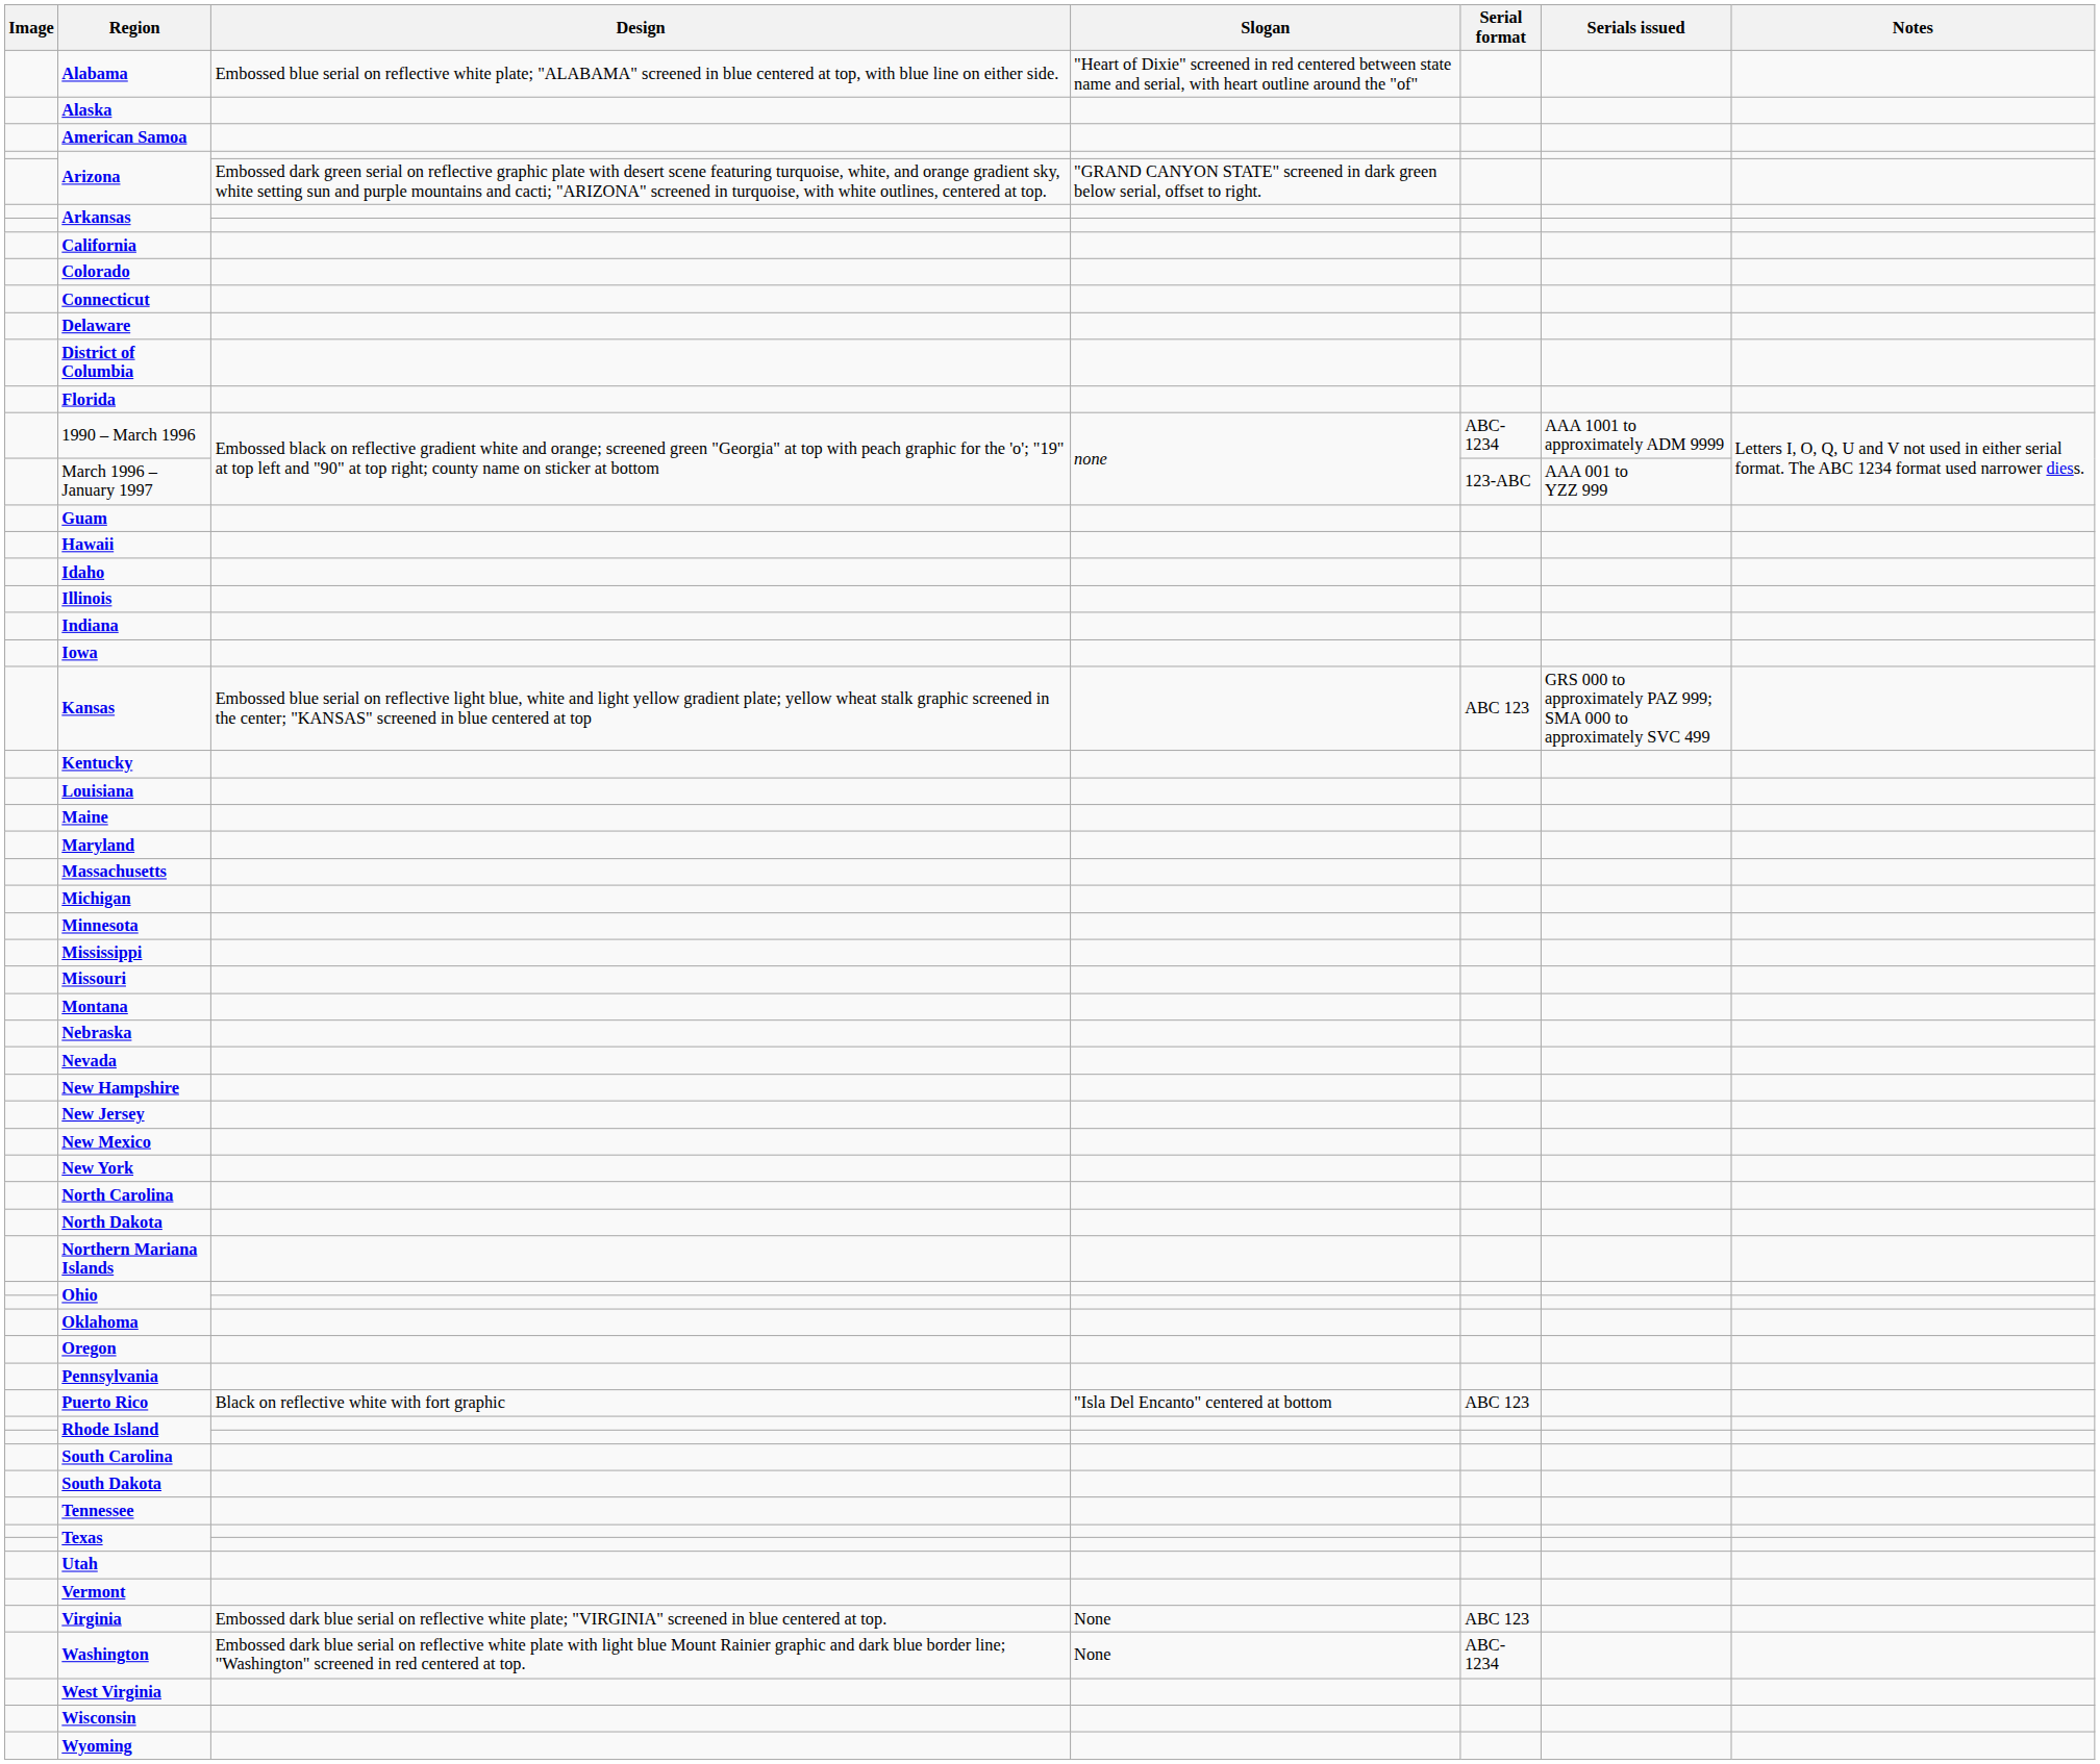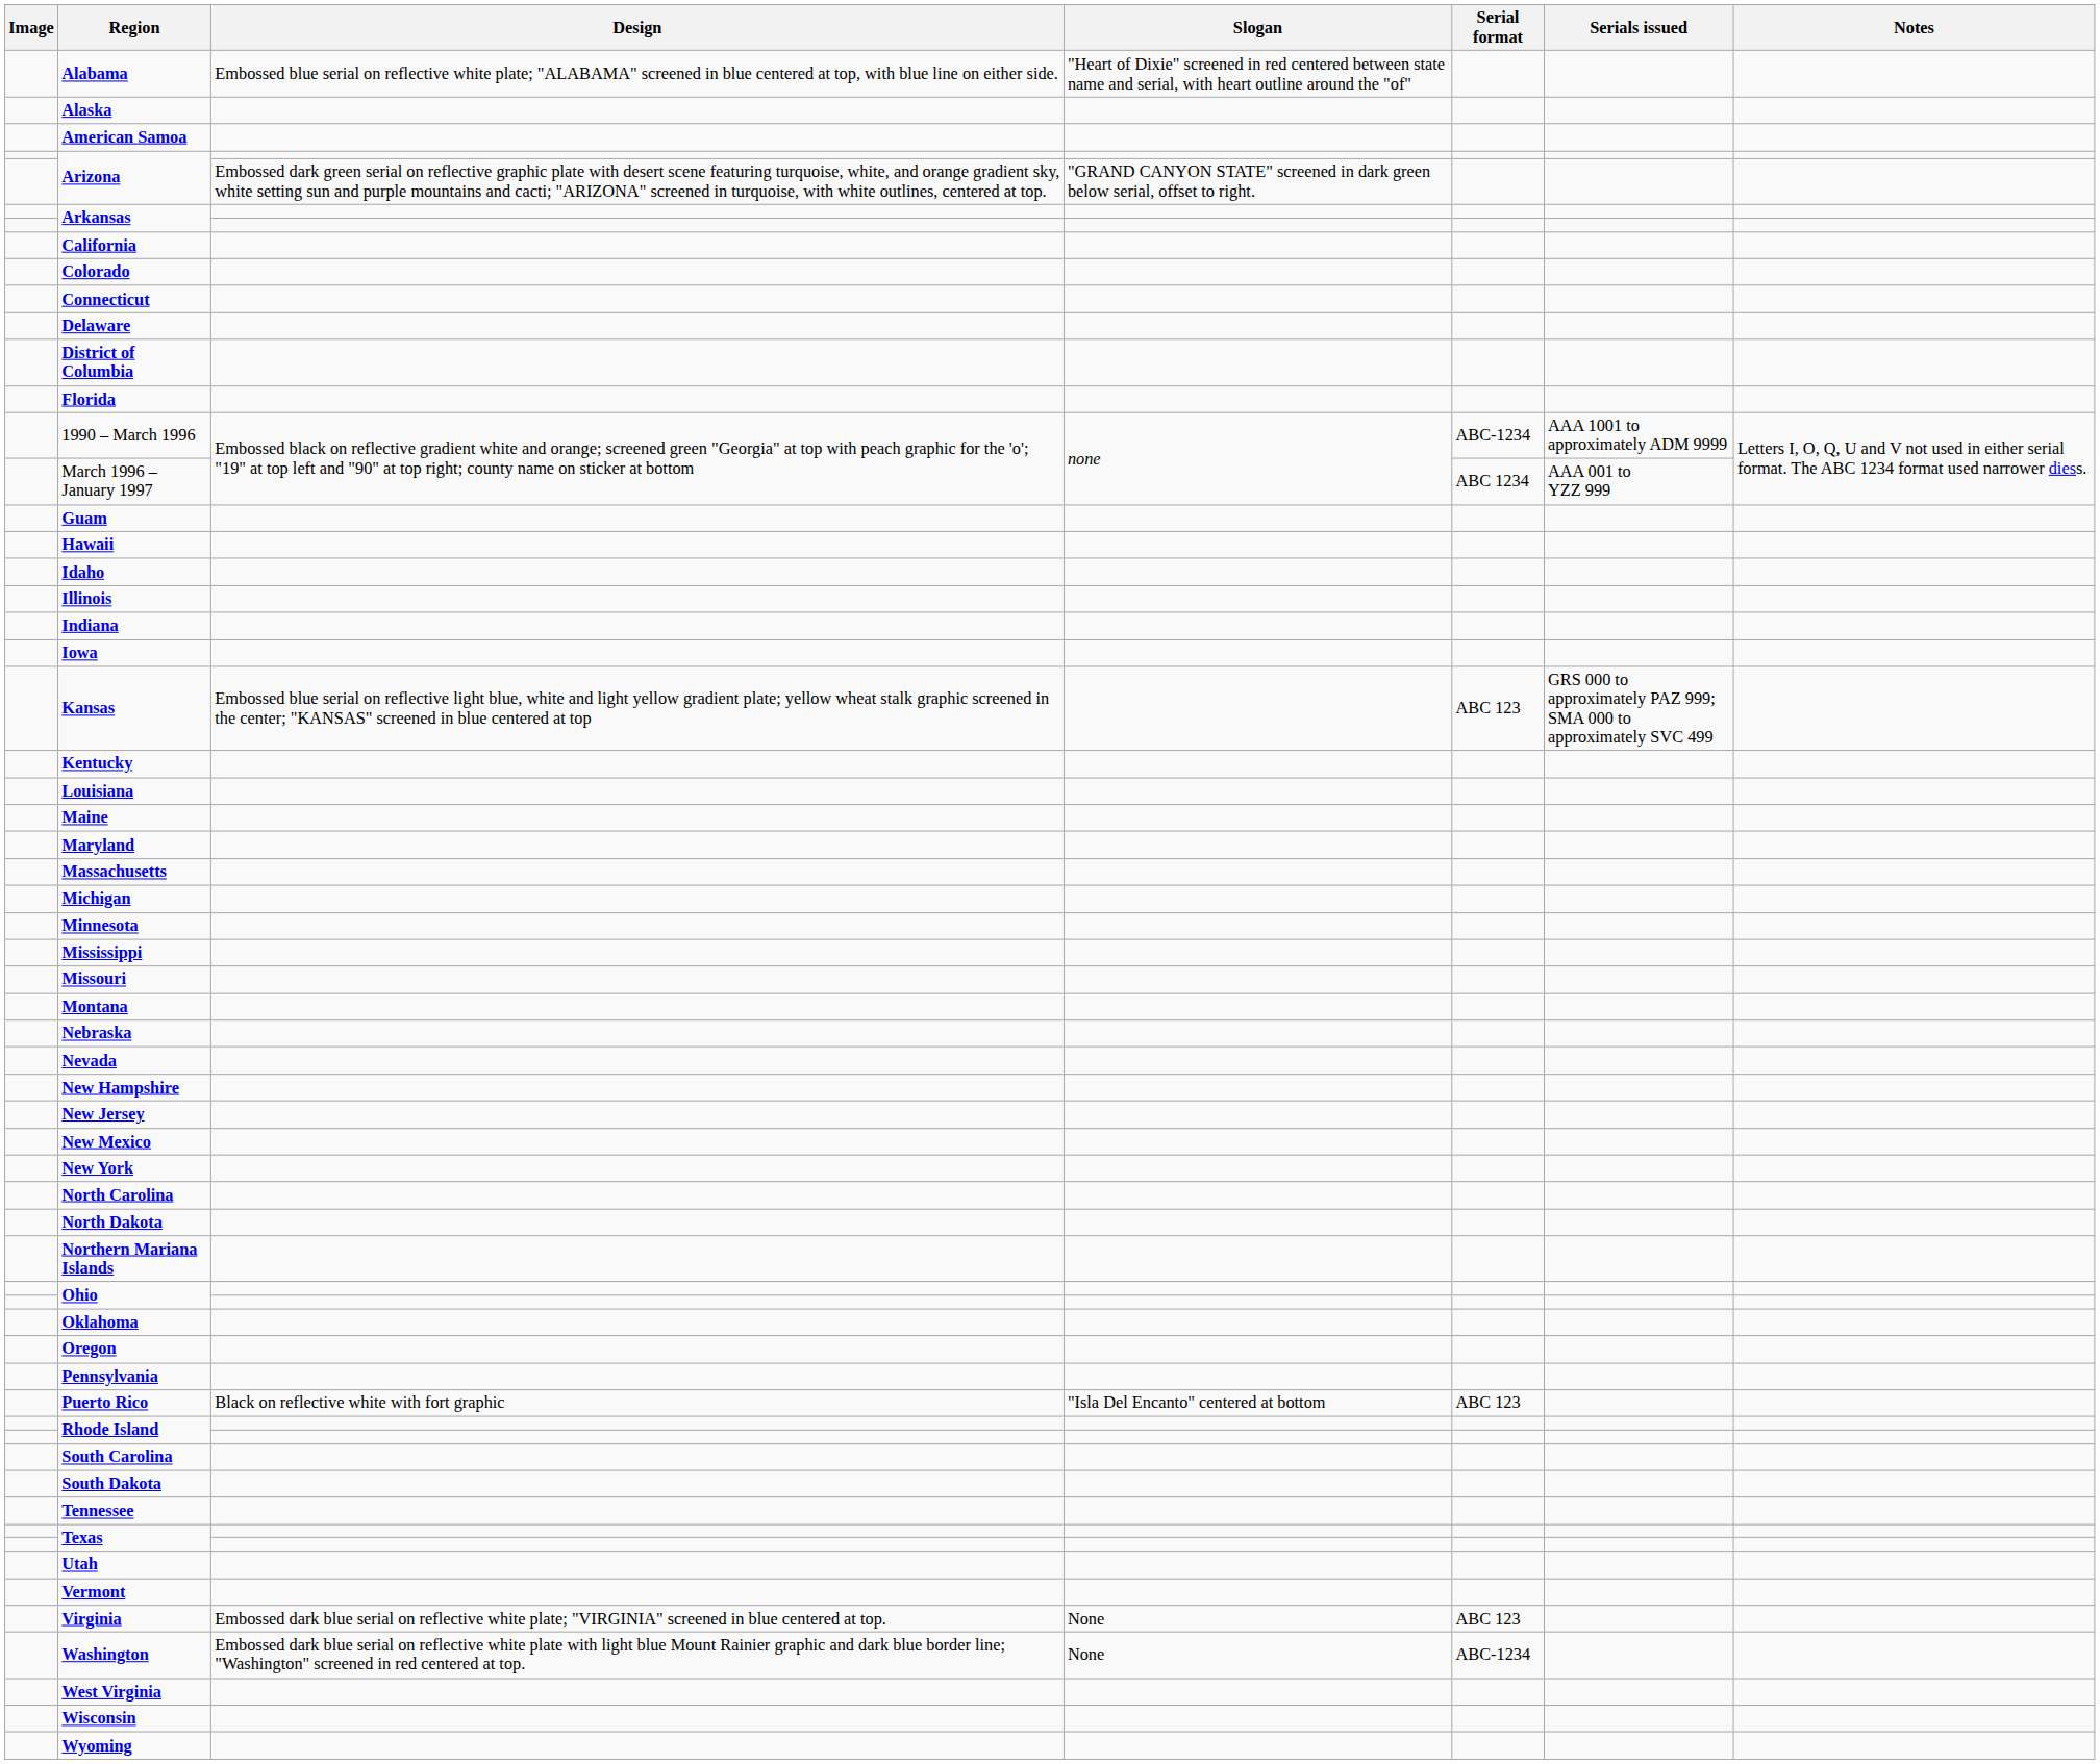 <table class="wikitable">
 <tr>
 <th>Image</th>
 <th>Region</th>
 <th>Design</th>
 <th>Slogan</th>
 <th>Serial format</th>
 <th>Serials issued</th>
 <th>Notes</th>
 </tr>
 <tr>
 <td></td>
 <td><strong><a href='#'>Alabama</a></strong></td>
 <td>Embossed blue serial on reflective white plate; "ALABAMA" screened in blue centered at top, with blue line on either side.</td>
 <td>"Heart of Dixie" screened in red centered between state name and serial, with heart outline around the "of"</td>
 <td></td>
 <td></td>
 <td></td>
 </tr>
 <tr>
 <td></td>
 <td><strong><a href='#'>Alaska</a></strong></td>
 <td></td>
 <td></td>
 <td></td>
 <td></td>
 <td></td>
 </tr>
 <tr>
 <td></td>
 <td><strong><a href='#'>American Samoa</a></strong></td>
 <td></td>
 <td></td>
 <td></td>
 <td></td>
 <td></td>
 </tr>
 <tr>
 <td></td>
 <td rowspan=2><strong><a href='#'>Arizona</a></strong></td>
 <td></td>
 <td></td>
 <td></td>
 <td></td>
 <td></td>
 </tr>
 <tr>
 <td></td>
 <td>Embossed dark green serial on reflective graphic plate with desert scene featuring turquoise, white, and orange gradient sky, white setting sun and purple mountains and cacti; "ARIZONA" screened in turquoise, with white outlines, centered at top.</td>
 <td>"GRAND CANYON STATE" screened in dark green below serial, offset to right.</td>
 <td></td>
 <td></td>
 <td></td>
 </tr>
 <tr>
 <td></td>
 <td rowspan=2><strong><a href='#'>Arkansas</a></strong></td>
 <td></td>
 <td></td>
 <td></td>
 <td></td>
 <td></td>
 </tr>
 <tr>
 <td></td>
 <td></td>
 <td></td>
 <td></td>
 <td></td>
 <td></td>
 </tr>
 <tr>
 <td></td>
 <td><strong><a href='#'>California</a></strong></td>
 <td></td>
 <td></td>
 <td></td>
 <td></td>
 <td></td>
 </tr>
 <tr>
 <td></td>
 <td><strong><a href='#'>Colorado</a></strong></td>
 <td></td>
 <td></td>
 <td></td>
 <td></td>
 <td></td>
 </tr>
 <tr>
 <td></td>
 <td><strong><a href='#'>Connecticut</a></strong></td>
 <td></td>
 <td></td>
 <td></td>
 <td></td>
 <td></td>
 </tr>
 <tr>
 <td></td>
 <td><strong><a href='#'>Delaware</a></strong></td>
 <td></td>
 <td></td>
 <td></td>
 <td></td>
 <td></td>
 </tr>
 <tr>
 <td></td>
 <td><strong><a href='#'>District of<br>Columbia</a></strong></td>
 <td></td>
 <td></td>
 <td></td>
 <td></td>
 <td></td>
 </tr>
 <tr>
 <td></td>
 <td><strong><a href='#'>Florida</a></strong></td>
 <td></td>
 <td></td>
 <td></td>
 <td></td>
 <td></td>
 </tr>
 <tr>
 <td></td>
 <td>1990 – March 1996</td>
 <td rowspan=2>Embossed black on reflective gradient white and orange; screened green "Georgia" at top with peach graphic for the 'o'; "19" at top left and "90" at top right; county name on sticker at bottom</td>
 <td rowspan=2><em>none</em></td>
 <td>ABC-1234</td>
 <td>AAA 1001 to approximately ADM 9999</td>
 <td rowspan="2">Letters I, O, Q, U and V not used in either serial format. The ABC 1234 format used narrower <a href='#'>dies</a>s.</td>
 </tr>
 <tr>
 <td></td>
 <td>March 1996 – January 1997</td>
-<td>123-ABC</td>
+<td>ABC 1234</td>
 <td>AAA 001 to<br>YZZ 999</td>
 </tr>
 <tr>
 <td></td>
 <td><strong><a href='#'>Guam</a></strong></td>
 <td></td>
 <td></td>
 <td></td>
 <td></td>
 <td></td>
 </tr>
 <tr>
 <td></td>
 <td><strong><a href='#'>Hawaii</a></strong></td>
 <td></td>
 <td></td>
 <td></td>
 <td></td>
 <td></td>
 </tr>
 <tr>
 <td></td>
 <td><strong><a href='#'>Idaho</a></strong></td>
 <td></td>
 <td></td>
 <td></td>
 <td></td>
 <td></td>
 </tr>
 <tr>
 <td></td>
 <td><strong><a href='#'>Illinois</a></strong></td>
 <td></td>
 <td></td>
 <td></td>
 <td></td>
 <td></td>
 </tr>
 <tr>
 <td></td>
 <td><strong><a href='#'>Indiana</a></strong></td>
 <td></td>
 <td></td>
 <td></td>
 <td></td>
 <td></td>
 </tr>
 <tr>
 <td></td>
 <td><strong><a href='#'>Iowa</a></strong></td>
 <td></td>
 <td></td>
 <td></td>
 <td></td>
 <td></td>
 </tr>
 <tr>
 <td></td>
 <td><strong><a href='#'>Kansas</a></strong></td>
 <td>Embossed blue serial on reflective light blue, white and light yellow gradient plate; yellow wheat stalk graphic screened in the center; "KANSAS" screened in blue centered at top</td>
 <td></td>
 <td>ABC 123</td>
 <td>GRS 000 to approximately PAZ 999;<br>SMA 000 to approximately SVC 499</td>
 <td></td>
 </tr>
 <tr>
 <td></td>
 <td><strong><a href='#'>Kentucky</a></strong></td>
 <td></td>
 <td></td>
 <td></td>
 <td></td>
 <td></td>
 </tr>
 <tr>
 <td></td>
 <td><strong><a href='#'>Louisiana</a></strong></td>
 <td></td>
 <td></td>
 <td></td>
 <td></td>
 <td></td>
 </tr>
 <tr>
 <td></td>
 <td><strong><a href='#'>Maine</a></strong></td>
 <td></td>
 <td></td>
 <td></td>
 <td></td>
 <td></td>
 </tr>
 <tr>
 <td></td>
 <td><strong><a href='#'>Maryland</a></strong></td>
 <td></td>
 <td></td>
 <td></td>
 <td></td>
 <td></td>
 </tr>
 <tr>
 <td></td>
 <td><strong><a href='#'>Massachusetts</a></strong></td>
 <td></td>
 <td></td>
 <td></td>
 <td></td>
 <td></td>
 </tr>
 <tr>
 <td></td>
 <td><strong><a href='#'>Michigan</a></strong></td>
 <td></td>
 <td></td>
 <td></td>
 <td></td>
 <td></td>
 </tr>
 <tr>
 <td></td>
 <td><strong><a href='#'>Minnesota</a></strong></td>
 <td></td>
 <td></td>
 <td></td>
 <td></td>
 <td></td>
 </tr>
 <tr>
 <td></td>
 <td><strong><a href='#'>Mississippi</a></strong></td>
 <td></td>
 <td></td>
 <td></td>
 <td></td>
 <td></td>
 </tr>
 <tr>
 <td></td>
 <td><strong><a href='#'>Missouri</a></strong></td>
 <td></td>
 <td></td>
 <td></td>
 <td></td>
 <td></td>
 </tr>
 <tr>
 <td></td>
 <td><strong><a href='#'>Montana</a></strong></td>
 <td></td>
 <td></td>
 <td></td>
 <td></td>
 <td></td>
 </tr>
 <tr>
 <td></td>
 <td><strong><a href='#'>Nebraska</a></strong></td>
 <td></td>
 <td></td>
 <td></td>
 <td></td>
 <td></td>
 </tr>
 <tr>
 <td></td>
 <td><strong><a href='#'>Nevada</a></strong></td>
 <td></td>
 <td></td>
 <td></td>
 <td></td>
 <td></td>
 </tr>
 <tr>
 <td></td>
 <td><strong><a href='#'>New Hampshire</a></strong></td>
 <td></td>
 <td></td>
 <td></td>
 <td></td>
 <td></td>
 </tr>
 <tr>
 <td></td>
 <td><strong><a href='#'>New Jersey</a></strong></td>
 <td></td>
 <td></td>
 <td></td>
 <td></td>
 <td></td>
 </tr>
 <tr>
 <td></td>
 <td><strong><a href='#'>New Mexico</a></strong></td>
 <td></td>
 <td></td>
 <td></td>
 <td></td>
 <td></td>
 </tr>
 <tr>
 <td></td>
 <td><strong><a href='#'>New York</a></strong></td>
 <td></td>
 <td></td>
 <td></td>
 <td></td>
 <td></td>
 </tr>
 <tr>
 <td></td>
 <td><strong><a href='#'>North Carolina</a></strong></td>
 <td></td>
 <td></td>
 <td></td>
 <td></td>
 <td></td>
 </tr>
 <tr>
 <td></td>
 <td><strong><a href='#'>North Dakota</a></strong></td>
 <td></td>
 <td></td>
 <td></td>
 <td></td>
 <td></td>
 </tr>
 <tr>
 <td></td>
 <td><strong><a href='#'>Northern Mariana<br> Islands</a></strong></td>
 <td></td>
 <td></td>
 <td></td>
 <td></td>
 <td></td>
 </tr>
 <tr>
 <td></td>
 <td rowspan=2><strong><a href='#'>Ohio</a></strong></td>
 <td></td>
 <td></td>
 <td></td>
 <td></td>
 <td></td>
 </tr>
 <tr>
 <td></td>
 <td></td>
 <td></td>
 <td></td>
 <td></td>
 <td></td>
 </tr>
 <tr>
 <td></td>
 <td><strong><a href='#'>Oklahoma</a></strong></td>
 <td></td>
 <td></td>
 <td></td>
 <td></td>
 <td></td>
 </tr>
 <tr>
 <td></td>
 <td><strong><a href='#'>Oregon</a></strong></td>
 <td></td>
 <td></td>
 <td></td>
 <td></td>
 <td></td>
 </tr>
 <tr>
 <td></td>
 <td><strong><a href='#'>Pennsylvania</a></strong></td>
 <td></td>
 <td></td>
 <td></td>
 <td></td>
 <td></td>
 </tr>
 <tr>
 <td></td>
 <td><strong><a href='#'>Puerto Rico</a></strong></td>
 <td>Black on reflective white with fort graphic</td>
 <td>"Isla Del Encanto" centered at bottom</td>
 <td>ABC 123</td>
 <td></td>
 <td></td>
 </tr>
 <tr>
 <td></td>
 <td rowspan=2><strong><a href='#'>Rhode Island</a></strong></td>
 <td></td>
 <td></td>
 <td></td>
 <td></td>
 <td></td>
 </tr>
 <tr>
 <td></td>
 <td></td>
 <td></td>
 <td></td>
 <td></td>
 <td></td>
 </tr>
 <tr>
 <td></td>
 <td><strong><a href='#'>South Carolina</a></strong></td>
 <td></td>
 <td></td>
 <td></td>
 <td></td>
 <td></td>
 </tr>
 <tr>
 <td></td>
 <td><strong><a href='#'>South Dakota</a></strong></td>
 <td></td>
 <td></td>
 <td></td>
 <td></td>
 <td></td>
 </tr>
 <tr>
 <td></td>
 <td><strong><a href='#'>Tennessee</a></strong></td>
 <td></td>
 <td></td>
 <td></td>
 <td></td>
 <td></td>
 </tr>
 <tr>
 <td></td>
 <td rowspan=2><strong><a href='#'>Texas</a></strong></td>
 <td></td>
 <td></td>
 <td></td>
 <td></td>
 <td></td>
 </tr>
 <tr>
 <td></td>
 <td></td>
 <td></td>
 <td></td>
 <td></td>
 <td></td>
 </tr>
 <tr>
 <td></td>
 <td><strong><a href='#'>Utah</a></strong></td>
 <td></td>
 <td></td>
 <td></td>
 <td></td>
 <td></td>
 </tr>
 <tr>
 <td></td>
 <td><strong><a href='#'>Vermont</a></strong></td>
 <td></td>
 <td></td>
 <td></td>
 <td></td>
 <td></td>
 </tr>
 <tr>
 <td></td>
 <td><strong><a href='#'>Virginia</a></strong></td>
 <td>Embossed dark blue serial on reflective white plate; "VIRGINIA" screened in blue centered at top.</td>
 <td>None</td>
 <td>ABC 123</td>
 <td></td>
 <td></td>
 </tr>
 <tr>
 <td></td>
 <td><strong><a href='#'>Washington</a></strong></td>
 <td>Embossed dark blue serial on reflective white plate with light blue Mount Rainier graphic and dark blue border line; "Washington" screened in red centered at top.</td>
 <td>None</td>
 <td>ABC-1234</td>
 <td></td>
 <td></td>
 </tr>
 <tr>
 <td></td>
 <td><strong><a href='#'>West Virginia</a></strong></td>
 <td></td>
 <td></td>
 <td></td>
 <td></td>
 <td></td>
 </tr>
 <tr>
 <td></td>
 <td><strong><a href='#'>Wisconsin</a></strong></td>
 <td></td>
 <td></td>
 <td></td>
 <td></td>
 <td></td>
 </tr>
 <tr>
 <td></td>
 <td><strong><a href='#'>Wyoming</a></strong></td>
 <td></td>
 <td></td>
 <td></td>
 <td></td>
 <td></td>
 </tr>
 </table>
